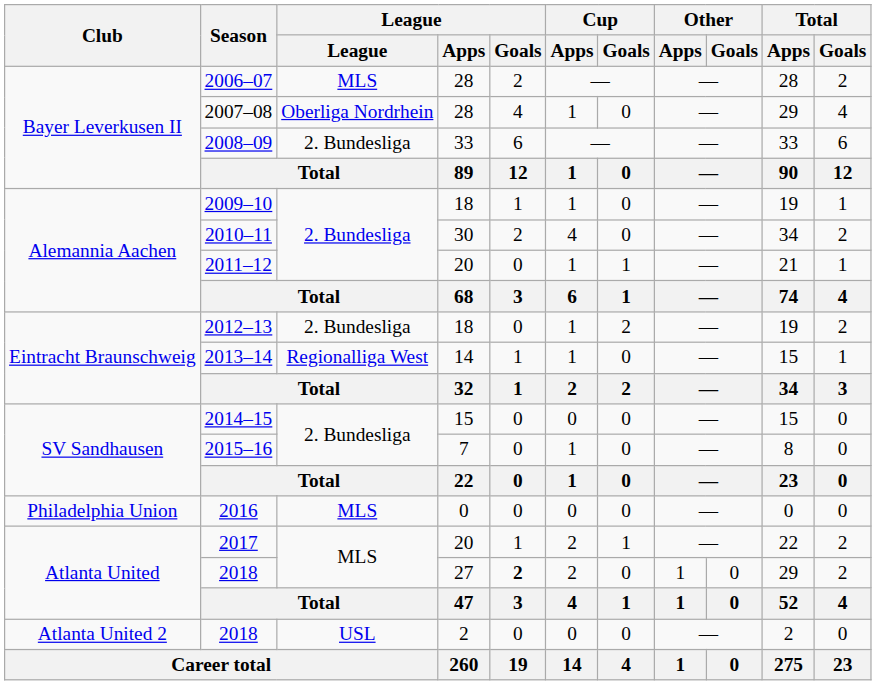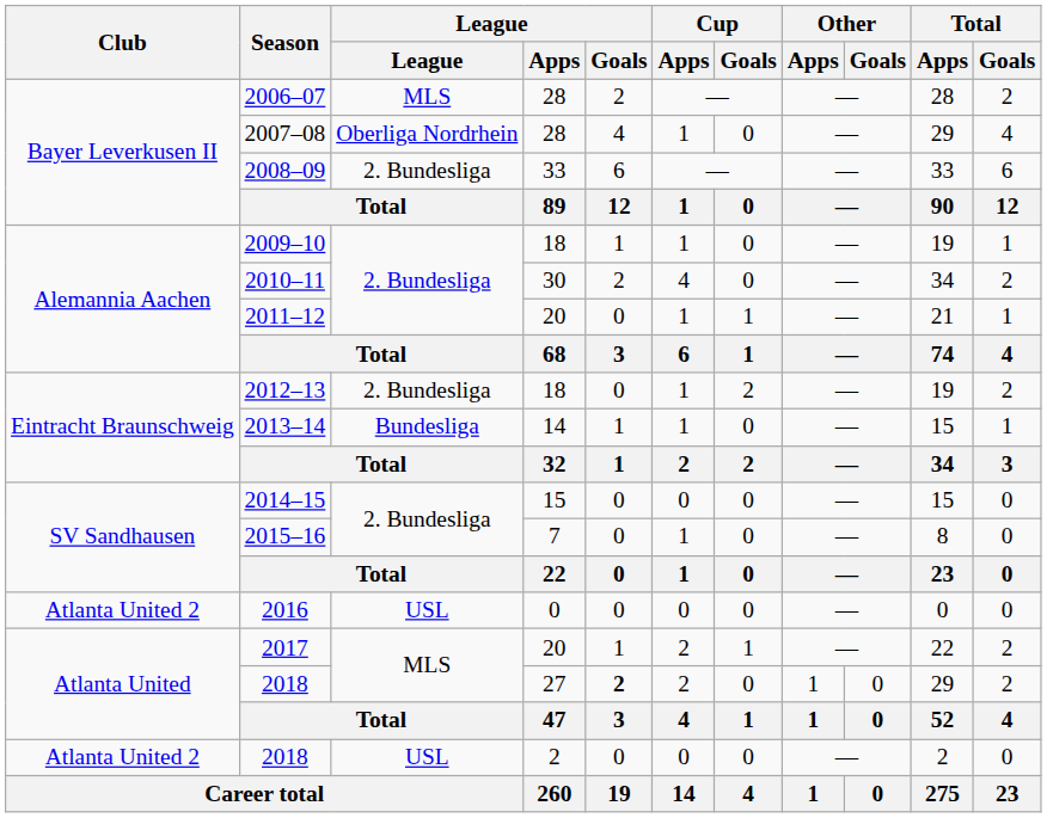 <table class="wikitable" style="text-align:center">
 <tr>
 <th rowspan="2">Club</th>
 <th rowspan="2">Season</th>
 <th colspan="3">League</th>
 <th colspan="2">Cup</th>
 <th colspan="2">Other</th>
 <th colspan="2">Total</th>
 </tr>
 <tr>
 <th>League</th>
 <th>Apps</th>
 <th>Goals</th>
 <th>Apps</th>
 <th>Goals</th>
 <th>Apps</th>
 <th>Goals</th>
 <th>Apps</th>
 <th>Goals</th>
 </tr>
 <tr>
 <td rowspan="4"><a href='#'>Bayer Leverkusen II</a></td>
 <td><a href='#'>2006–07</a></td>
 <td><a href='#'>MLS</a></td>
 <td>28</td>
 <td>2</td>
 <td colspan="2">—</td>
 <td colspan="2">—</td>
 <td>28</td>
 <td>2</td>
 </tr>
 <tr>
 <td>2007–08</td>
 <td><a href='#'>Oberliga Nordrhein</a></td>
 <td>28</td>
 <td>4</td>
 <td>1</td>
 <td>0</td>
 <td colspan="2">—</td>
 <td>29</td>
 <td>4</td>
 </tr>
 <tr>
 <td><a href='#'>2008–09</a></td>
 <td>2. Bundesliga</td>
 <td>33</td>
 <td>6</td>
 <td colspan="2">—</td>
 <td colspan="2">—</td>
 <td>33</td>
 <td>6</td>
 </tr>
 <tr>
 <th colspan="2">Total</th>
 <th>89</th>
 <th>12</th>
 <th>1</th>
 <th>0</th>
 <th colspan="2">—</th>
 <th>90</th>
 <th>12</th>
 </tr>
 <tr>
 <td rowspan="4"><a href='#'>Alemannia Aachen</a></td>
 <td><a href='#'>2009–10</a></td>
 <td rowspan="3"><a href='#'>2. Bundesliga</a></td>
 <td>18</td>
 <td>1</td>
 <td>1</td>
 <td>0</td>
 <td colspan="2">—</td>
 <td>19</td>
 <td>1</td>
 </tr>
 <tr>
 <td><a href='#'>2010–11</a></td>
 <td>30</td>
 <td>2</td>
 <td>4</td>
 <td>0</td>
 <td colspan="2">—</td>
 <td>34</td>
 <td>2</td>
 </tr>
 <tr>
 <td><a href='#'>2011–12</a></td>
 <td>20</td>
 <td>0</td>
 <td>1</td>
 <td>1</td>
 <td colspan="2">—</td>
 <td>21</td>
 <td>1</td>
 </tr>
 <tr>
 <th colspan="2">Total</th>
 <th>68</th>
 <th>3</th>
 <th>6</th>
 <th>1</th>
 <th colspan="2">—</th>
 <th>74</th>
 <th>4</th>
 </tr>
 <tr>
 <td rowspan="3"><a href='#'>Eintracht Braunschweig</a></td>
 <td><a href='#'>2012–13</a></td>
 <td>2. Bundesliga</td>
 <td>18</td>
 <td>0</td>
 <td>1</td>
 <td>2</td>
 <td colspan="2">—</td>
 <td>19</td>
 <td>2</td>
 </tr>
 <tr>
 <td><a href='#'>2013–14</a></td>
-<td><a href='#'>Regionalliga West</a></td>
+<td><a href='#'>Bundesliga</a></td>
 <td>14</td>
 <td>1</td>
 <td>1</td>
 <td>0</td>
 <td colspan="2">—</td>
 <td>15</td>
 <td>1</td>
 </tr>
 <tr>
 <th colspan="2">Total</th>
 <th>32</th>
 <th>1</th>
 <th>2</th>
 <th>2</th>
 <th colspan="2">—</th>
 <th>34</th>
 <th>3</th>
 </tr>
 <tr>
 <td rowspan="3"><a href='#'>SV Sandhausen</a></td>
 <td><a href='#'>2014–15</a></td>
 <td rowspan="2">2. Bundesliga</td>
 <td>15</td>
 <td>0</td>
 <td>0</td>
 <td>0</td>
 <td colspan="2">—</td>
 <td>15</td>
 <td>0</td>
 </tr>
 <tr>
 <td><a href='#'>2015–16</a></td>
 <td>7</td>
 <td>0</td>
 <td>1</td>
 <td>0</td>
 <td colspan="2">—</td>
 <td>8</td>
 <td>0</td>
 </tr>
 <tr>
 <th colspan="2">Total</th>
 <th>22</th>
 <th>0</th>
 <th>1</th>
 <th>0</th>
 <th colspan="2">—</th>
 <th>23</th>
 <th>0</th>
 </tr>
 <tr>
-<td><a href='#'>Philadelphia Union</a></td>
+<td><a href='#'>Atlanta United 2</a></td>
 <td><a href='#'>2016</a></td>
-<td><a href='#'>MLS</a></td>
+<td><a href='#'>USL</a></td>
 <td>0</td>
 <td>0</td>
 <td>0</td>
 <td>0</td>
 <td colspan="2">—</td>
 <td>0</td>
 <td>0</td>
 </tr>
 <tr>
 <td rowspan="3"><a href='#'>Atlanta United</a></td>
 <td><a href='#'>2017</a></td>
 <td rowspan="2">MLS</td>
 <td>20</td>
 <td>1</td>
 <td>2</td>
 <td>1</td>
 <td colspan="2">—</td>
 <td>22</td>
 <td>2</td>
 </tr>
 <tr>
 <td><a href='#'>2018</a></td>
 <td>27</td>
 <td><strong>2</strong></td>
 <td>2</td>
 <td>0</td>
 <td>1</td>
 <td>0</td>
 <td>29</td>
 <td>2</td>
 </tr>
 <tr>
 <th colspan="2">Total</th>
 <th>47</th>
 <th>3</th>
 <th>4</th>
 <th>1</th>
 <th>1</th>
 <th>0</th>
 <th>52</th>
 <th>4</th>
 </tr>
 <tr>
 <td><a href='#'>Atlanta United 2</a></td>
 <td><a href='#'>2018</a></td>
 <td><a href='#'>USL</a></td>
 <td>2</td>
 <td>0</td>
 <td>0</td>
 <td>0</td>
 <td colspan="2">—</td>
 <td>2</td>
 <td>0</td>
 </tr>
 <tr>
 <th colspan="3">Career total</th>
 <th>260</th>
 <th>19</th>
 <th>14</th>
 <th>4</th>
 <th>1</th>
 <th>0</th>
 <th>275</th>
 <th>23</th>
 </tr>
 </table>
